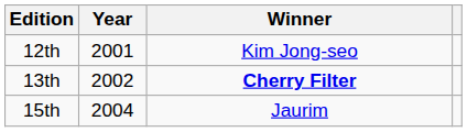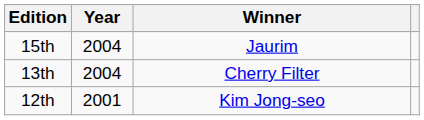 <table class="wikitable" style="text-align: center">
 <tr>
 <th width="50">Edition</th>
 <th width="50">Year</th>
 <th width="250">Winner</th>
 <th></th>
 </tr>
 <tr>
+<td>15th</td>
+<td>2004</td>
+<td><a href='#'>Jaurim</a></td>
+<td></td>
+</tr>
+<tr>
+<td>13th</td>
+<td>2004</td>
+<td><a href='#'>Cherry Filter</a></td>
+<td></td>
+</tr>
+<tr>
 <td>12th</td>
 <td>2001</td>
 <td><a href='#'>Kim Jong-seo</a></td>
 <td></td>
 </tr>
-<tr>
-<td>13th</td>
-<td>2002</td>
-<td><strong><a href='#'>Cherry Filter</a></strong></td>
-<td></td>
-</tr>
-<tr>
-<td>15th</td>
-<td>2004</td>
-<td><a href='#'>Jaurim</a></td>
-<td></td>
-</tr>
 </table>
